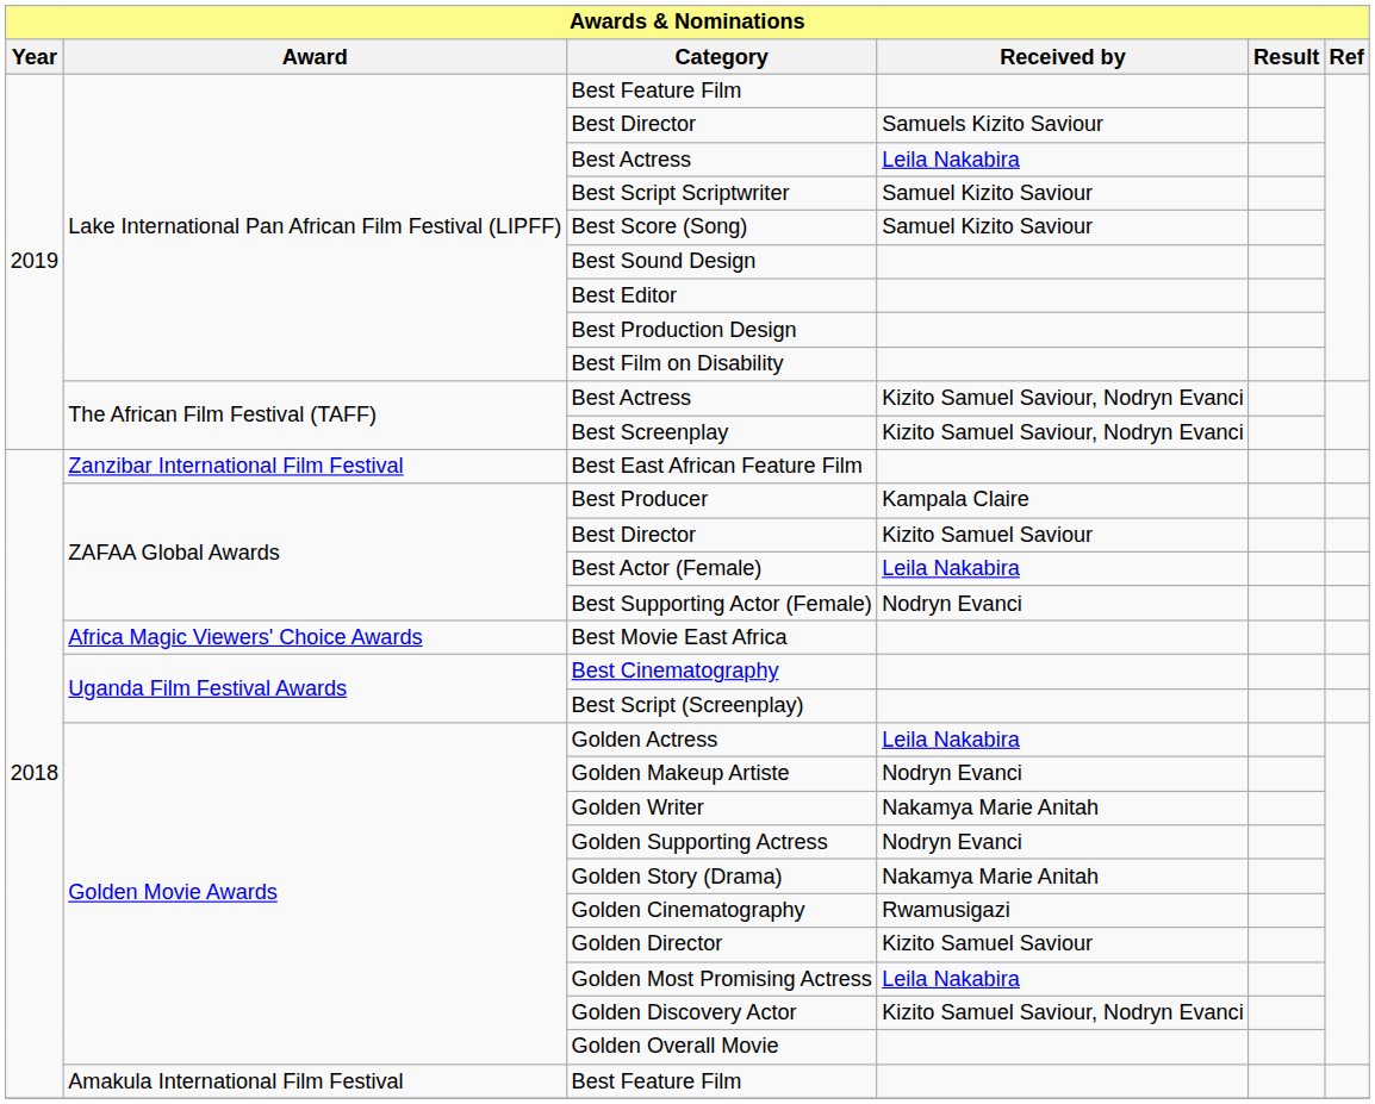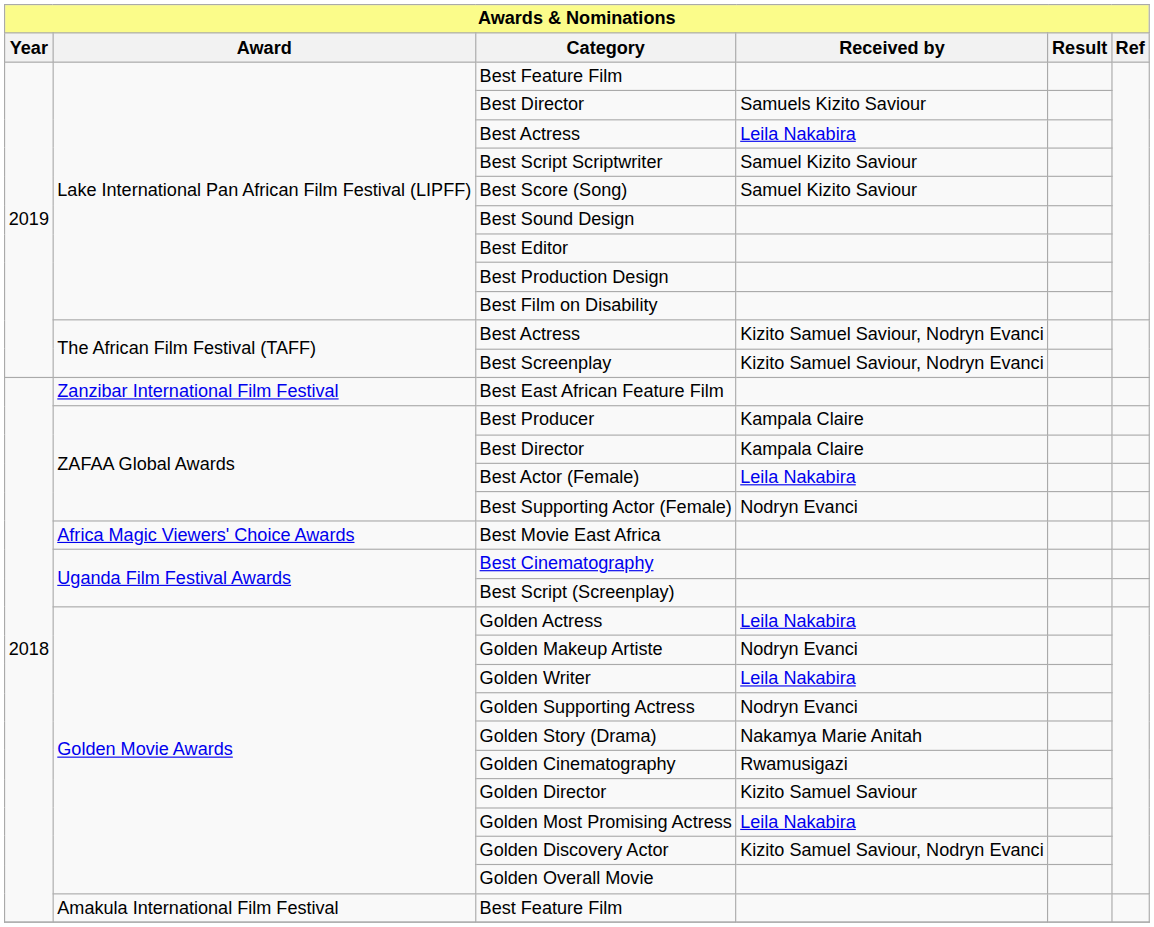 <table class="wikitable" width="">
 <tr>
 <th colspan="6" style="background: #FBFC8A;">Awards & Nominations</th>
 </tr>
 <tr style="background:#ccc; text-align:center;">
 <th>Year</th>
 <th>Award</th>
 <th>Category</th>
 <th>Received by</th>
 <th>Result</th>
 <th>Ref</th>
 </tr>
 <tr>
 <td rowspan="11">2019</td>
 <td rowspan="9">Lake International Pan African Film Festival (LIPFF)</td>
 <td>Best Feature Film</td>
 <td></td>
 <td></td>
 <td rowspan="9"></td>
 </tr>
 <tr>
 <td>Best Director</td>
 <td>Samuels Kizito Saviour</td>
 <td></td>
 </tr>
 <tr>
 <td>Best Actress</td>
 <td><a href='#'>Leila Nakabira</a></td>
 <td></td>
 </tr>
 <tr>
 <td>Best Script Scriptwriter</td>
 <td>Samuel Kizito Saviour</td>
 <td></td>
 </tr>
 <tr>
 <td>Best Score (Song)</td>
 <td>Samuel Kizito Saviour</td>
 <td></td>
 </tr>
 <tr>
 <td>Best Sound Design</td>
 <td></td>
 <td></td>
 </tr>
 <tr>
 <td>Best Editor</td>
 <td></td>
 <td></td>
 </tr>
 <tr>
 <td>Best Production Design</td>
 <td></td>
 <td></td>
 </tr>
 <tr>
 <td>Best Film on Disability</td>
 <td></td>
 <td></td>
 </tr>
 <tr>
 <td rowspan="2">The African Film Festival (TAFF)</td>
 <td>Best Actress</td>
 <td>Kizito Samuel Saviour, Nodryn Evanci</td>
 <td></td>
 <td rowspan="2"></td>
 </tr>
 <tr>
 <td>Best Screenplay</td>
 <td>Kizito Samuel Saviour, Nodryn Evanci</td>
 <td></td>
 </tr>
 <tr>
 <td rowspan="19">2018</td>
 <td><a href='#'>Zanzibar International Film Festival</a></td>
 <td>Best East African Feature Film</td>
 <td></td>
 <td></td>
 <td></td>
 </tr>
 <tr>
 <td rowspan="4">ZAFAA Global Awards</td>
 <td>Best Producer</td>
 <td>Kampala Claire</td>
 <td></td>
 <td></td>
 </tr>
 <tr>
 <td>Best Director</td>
-<td>Kizito Samuel Saviour</td>
+<td>Kampala Claire</td>
 <td></td>
 <td></td>
 </tr>
 <tr>
 <td>Best Actor (Female)</td>
 <td><a href='#'>Leila Nakabira</a></td>
 <td></td>
 <td></td>
 </tr>
 <tr>
 <td>Best Supporting Actor (Female)</td>
 <td>Nodryn Evanci</td>
 <td></td>
 <td></td>
 </tr>
 <tr>
 <td><a href='#'>Africa Magic Viewers' Choice Awards</a></td>
 <td>Best Movie East Africa</td>
 <td></td>
 <td></td>
 <td></td>
 </tr>
 <tr>
 <td rowspan="2"><a href='#'>Uganda Film Festival Awards</a></td>
 <td><a href='#'>Best Cinematography</a></td>
 <td></td>
 <td></td>
 <td></td>
 </tr>
 <tr>
 <td>Best Script (Screenplay)</td>
 <td></td>
 <td></td>
 <td></td>
 </tr>
 <tr>
 <td rowspan="10"><a href='#'>Golden Movie Awards</a></td>
 <td>Golden Actress</td>
 <td><a href='#'>Leila Nakabira</a></td>
 <td></td>
 <td rowspan="10"></td>
 </tr>
 <tr>
 <td>Golden Makeup Artiste</td>
 <td>Nodryn Evanci</td>
 <td></td>
 </tr>
 <tr>
 <td>Golden Writer</td>
-<td>Nakamya Marie Anitah</td>
+<td><a href='#'>Leila Nakabira</a></td>
 <td></td>
 </tr>
 <tr>
 <td>Golden Supporting Actress</td>
 <td>Nodryn Evanci</td>
 <td></td>
 </tr>
 <tr>
 <td>Golden Story (Drama)</td>
 <td>Nakamya Marie Anitah</td>
 <td></td>
 </tr>
 <tr>
 <td>Golden Cinematography</td>
 <td>Rwamusigazi</td>
 <td></td>
 </tr>
 <tr>
 <td>Golden Director</td>
 <td>Kizito Samuel Saviour</td>
 <td></td>
 </tr>
 <tr>
 <td>Golden Most Promising Actress</td>
 <td><a href='#'>Leila Nakabira</a></td>
 <td></td>
 </tr>
 <tr>
 <td>Golden Discovery Actor</td>
 <td>Kizito Samuel Saviour, Nodryn Evanci</td>
 <td></td>
 </tr>
 <tr>
 <td>Golden Overall Movie</td>
 <td></td>
 <td></td>
 </tr>
 <tr>
 <td>Amakula International Film Festival</td>
 <td>Best Feature Film</td>
 <td></td>
 <td></td>
 <td></td>
 </tr>
 <tr>
 </tr>
 </table>
